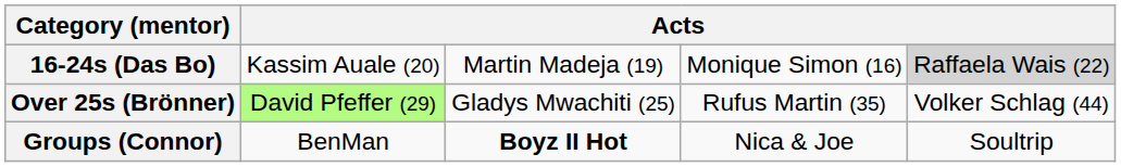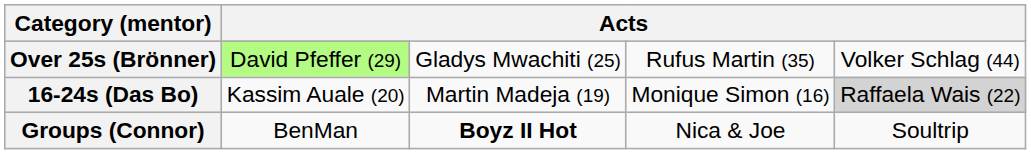 <table class="wikitable" style="font-size:90%; text-align:center">
 <tr>
 <th>Category (mentor)</th>
 <th colspan="4">Acts</th>
+</tr>
+<tr>
+<th>Over 25s (Brönner)</th>
+<td style="background:#B4FB84">David Pfeffer <small>(29)</small></td>
+<td>Gladys Mwachiti <small>(25)</small></td>
+<td>Rufus Martin <small>(35)</small></td>
+<td>Volker Schlag <small>(44)</small></td>
 </tr>
 <tr>
 <th>16-24s (Das Bo)</th>
 <td>Kassim Auale <small>(20)</small></td>
 <td>Martin Madeja <small>(19)</small></td>
 <td>Monique Simon <small>(16)</small></td>
 <td style="background:lightgrey">Raffaela Wais <small>(22)</small></td>
 </tr>
 <tr>
-<th>Over 25s (Brönner)</th>
-<td style="background:#B4FB84">David Pfeffer <small>(29)</small></td>
-<td>Gladys Mwachiti <small>(25)</small></td>
-<td>Rufus Martin <small>(35)</small></td>
-<td>Volker Schlag <small>(44)</small></td>
-</tr>
-<tr>
 <th>Groups (Connor)</th>
 <td>BenMan</td>
 <td><strong>Boyz II Hot</strong></td>
 <td>Nica & Joe</td>
 <td>Soultrip</td>
 </tr>
 </table>
